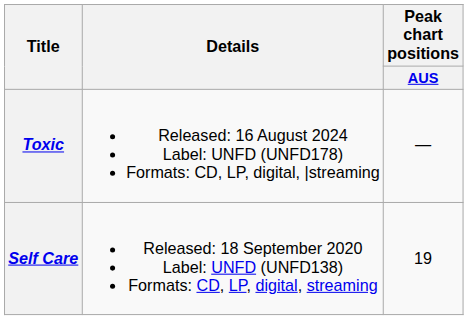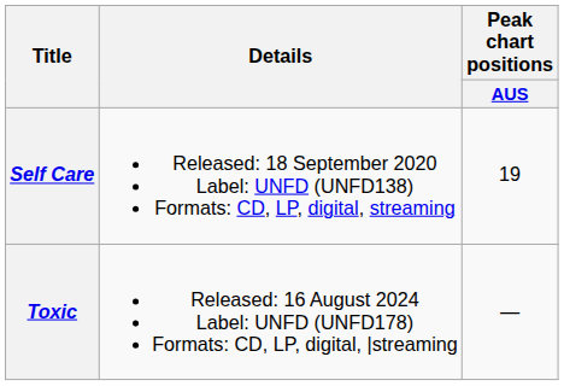 <table class="wikitable plainrowheaders" style="text-align:center;">
 <tr>
 <th scope="col" rowspan="2">Title</th>
 <th scope="col" rowspan="2">Details</th>
 <th scope="col" colspan="1">Peak chart positions</th>
 </tr>
 <tr>
 <th scope="col" style="width:3em;font-size:90%;"><a href='#'>AUS</a><br></th>
 </tr>
 <tr>
+<th scope="row"><em><a href='#'>Self Care</a></em></th>
+<td><br><ul><li>Released: 18 September 2020</li><li>Label: <a href='#'>UNFD</a> (UNFD138)</li><li>Formats: <a href='#'>CD</a>, <a href='#'>LP</a>, <a href='#'>digital</a>, <a href='#'>streaming</a></li></ul></td>
+<td>19</td>
+</tr>
+<tr>
 <th scope="row"><em><a href='#'>Toxic</a></em></th>
 <td><br><ul><li>Released: 16 August 2024</li><li>Label: UNFD (UNFD178)</li><li>Formats: CD, LP, digital, |streaming</li></ul></td>
 <td>—</td>
 </tr>
-<tr>
-<th scope="row"><em><a href='#'>Self Care</a></em></th>
-<td><br><ul><li>Released: 18 September 2020</li><li>Label: <a href='#'>UNFD</a> (UNFD138)</li><li>Formats: <a href='#'>CD</a>, <a href='#'>LP</a>, <a href='#'>digital</a>, <a href='#'>streaming</a></li></ul></td>
-<td>19</td>
-</tr>
 </table>
